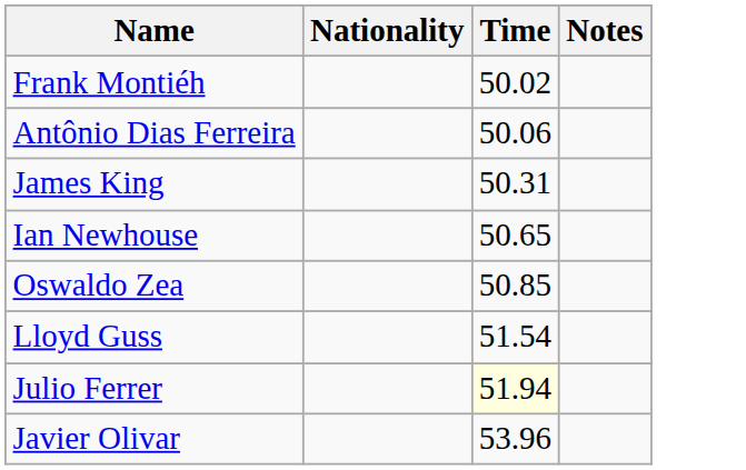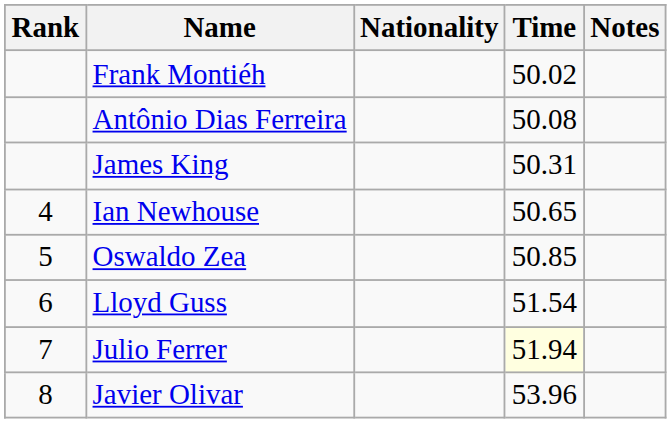 <table class="wikitable sortable" style="text-align:center">
 <tr>
+<th>Rank</th>
 <th>Name</th>
 <th>Nationality</th>
 <th>Time</th>
 <th>Notes</th>
 </tr>
 <tr>
+<td></td>
 <td align=left><a href='#'>Frank Montiéh</a></td>
 <td align=left></td>
 <td>50.02</td>
 <td></td>
 </tr>
 <tr>
+<td></td>
 <td align=left><a href='#'>Antônio Dias Ferreira</a></td>
 <td align=left></td>
-<td>50.06</td>
+<td>50.08</td>
 <td></td>
 </tr>
 <tr>
+<td></td>
 <td align=left><a href='#'>James King</a></td>
 <td align=left></td>
 <td>50.31</td>
 <td></td>
 </tr>
 <tr>
+<td>4</td>
 <td align=left><a href='#'>Ian Newhouse</a></td>
 <td align=left></td>
 <td>50.65</td>
 <td></td>
 </tr>
 <tr>
+<td>5</td>
 <td align=left><a href='#'>Oswaldo Zea</a></td>
 <td align=left></td>
 <td>50.85</td>
 <td></td>
 </tr>
 <tr>
+<td>6</td>
 <td align=left><a href='#'>Lloyd Guss</a></td>
 <td align=left></td>
 <td>51.54</td>
 <td></td>
 </tr>
 <tr>
+<td>7</td>
 <td align=left><a href='#'>Julio Ferrer</a></td>
 <td align=left></td>
 <td style="background: lightyellow;">51.94</td>
 <td></td>
 </tr>
 <tr>
+<td>8</td>
 <td align=left><a href='#'>Javier Olivar</a></td>
 <td align=left></td>
 <td>53.96</td>
 <td></td>
 </tr>
 </table>
